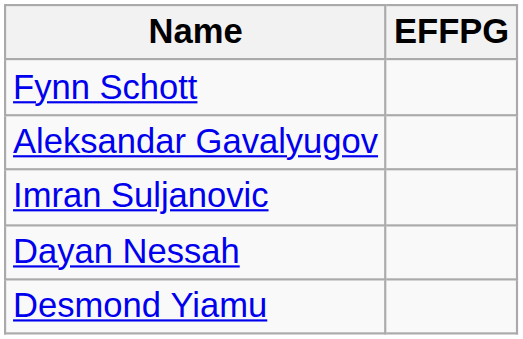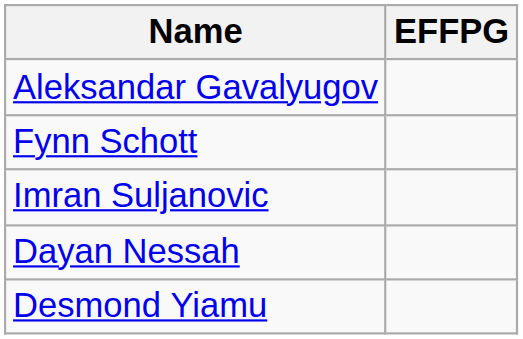 <table class=wikitable>
 <tr>
 <th>Name</th>
 <th>EFFPG</th>
 </tr>
 <tr>
-<td> <a href='#'>Fynn Schott</a></td>
+<td> <a href='#'>Aleksandar Gavalyugov</a></td>
 <td></td>
 </tr>
 <tr>
-<td> <a href='#'>Aleksandar Gavalyugov</a></td>
+<td> <a href='#'>Fynn Schott</a></td>
 <td></td>
 </tr>
 <tr>
 <td> <a href='#'>Imran Suljanovic</a></td>
 <td></td>
 </tr>
 <tr>
 <td> <a href='#'>Dayan Nessah</a></td>
 <td></td>
 </tr>
 <tr>
 <td> <a href='#'>Desmond Yiamu</a></td>
 <td></td>
 </tr>
 </table>
